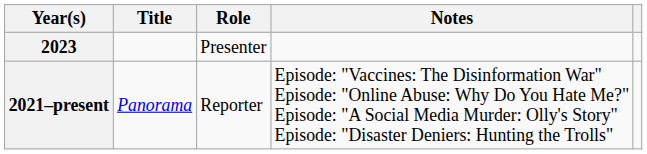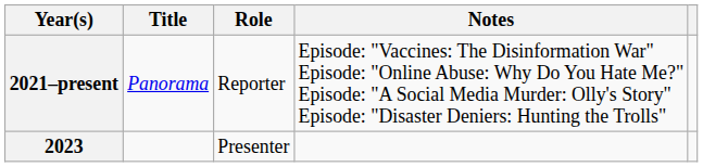 <table class="wikitable plainrowheaders">
 <tr>
 <th scope="col">Year(s)</th>
 <th scope="col">Title</th>
 <th scope="col">Role</th>
 <th scope="col" class="unsortable">Notes</th>
 <th scope=col class="unsortable"></th>
 </tr>
 <tr>
+<th scope=row>2021–present</th>
+<td><em><a href='#'>Panorama</a></em></td>
+<td>Reporter</td>
+<td>Episode: "Vaccines: The Disinformation War"<br>Episode: "Online Abuse: Why Do You Hate Me?"<br>Episode: "A Social Media Murder: Olly's Story"<br>Episode: "Disaster Deniers: Hunting the Trolls"</td>
+<td style="text-align:center;"><br><br><br></td>
+</tr>
+<tr>
 <th scope=row>2023</th>
 <td><em></em></td>
 <td>Presenter</td>
 <td></td>
 <td style="text-align:center;"></td>
 </tr>
-<tr>
-<th scope=row>2021–present</th>
-<td><em><a href='#'>Panorama</a></em></td>
-<td>Reporter</td>
-<td>Episode: "Vaccines: The Disinformation War"<br>Episode: "Online Abuse: Why Do You Hate Me?"<br>Episode: "A Social Media Murder: Olly's Story"<br>Episode: "Disaster Deniers: Hunting the Trolls"</td>
-<td style="text-align:center;"><br><br><br></td>
-</tr>
 </table>
